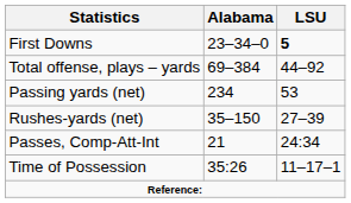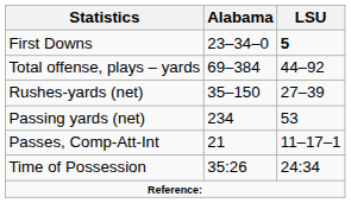 <table class="wikitable">
 <tr>
 <th>Statistics</th>
 <th>Alabama</th>
 <th>LSU</th>
 </tr>
 <tr>
 <td>First Downs</td>
 <td>23–34–0</td>
 <td><strong>5</strong></td>
 </tr>
 <tr>
 <td>Total offense, plays – yards</td>
 <td>69–384</td>
 <td>44–92</td>
 </tr>
 <tr>
+<td>Rushes-yards (net)</td>
+<td>35–150</td>
+<td>27–39</td>
+</tr>
+<tr>
 <td>Passing yards (net)</td>
 <td>234</td>
 <td>53</td>
 </tr>
 <tr>
-<td>Rushes-yards (net)</td>
-<td>35–150</td>
-<td>27–39</td>
-</tr>
-<tr>
 <td>Passes, Comp-Att-Int</td>
 <td>21</td>
-<td>24:34</td>
+<td>11–17–1</td>
 </tr>
 <tr>
 <td>Time of Possession</td>
 <td>35:26</td>
-<td>11–17–1</td>
+<td>24:34</td>
 </tr>
 <tr>
 <td colspan="3" style="font-size: 8pt" align="center"><strong>Reference:</strong></td>
 </tr>
 </table>
